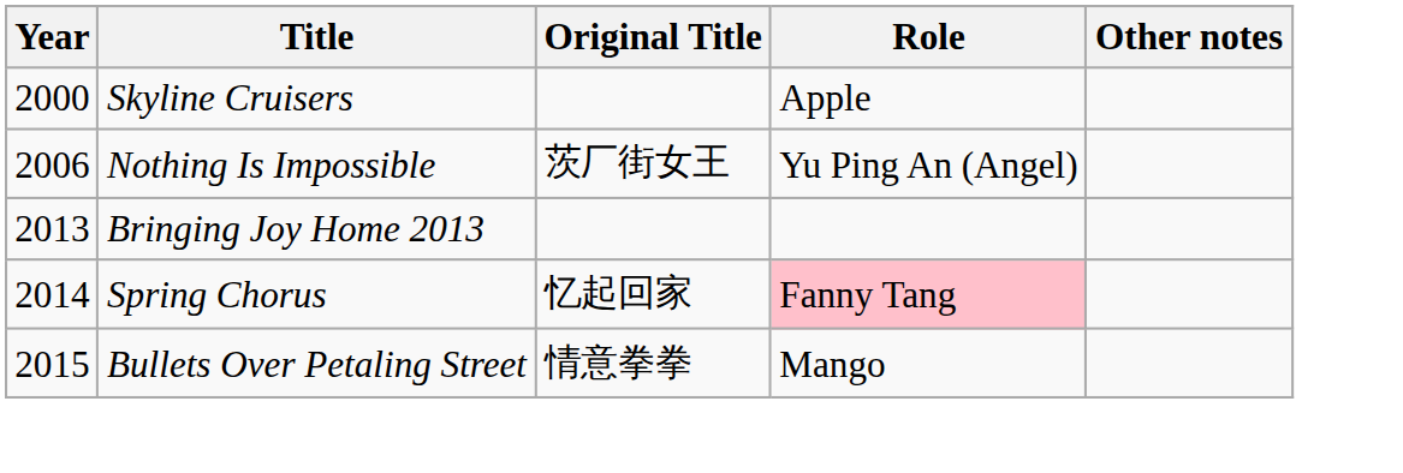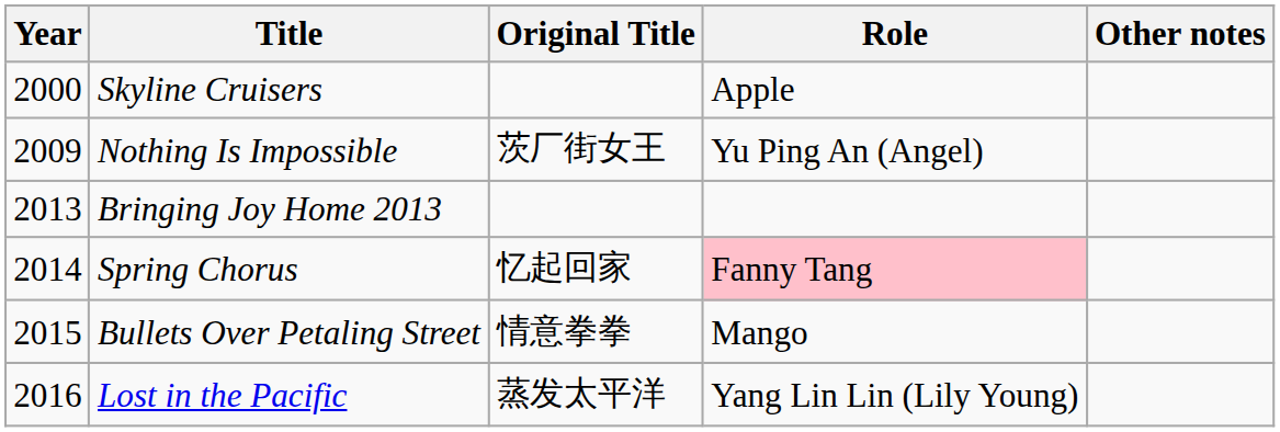 <table class="wikitable" style="font-size: 95%;">
 <tr>
 <th>Year</th>
 <th>Title</th>
 <th>Original Title</th>
 <th>Role</th>
 <th>Other notes</th>
 </tr>
 <tr>
 <td>2000</td>
 <td><em>Skyline Cruisers</em></td>
 <td></td>
 <td>Apple</td>
 <td></td>
 </tr>
 <tr>
-<td>2006</td>
+<td>2009</td>
 <td><em>Nothing Is Impossible</em></td>
 <td>茨厂街女王</td>
 <td>Yu Ping An (Angel)</td>
 <td></td>
 </tr>
 <tr>
 <td>2013</td>
 <td><em>Bringing Joy Home 2013</em></td>
 <td></td>
 <td></td>
 <td></td>
 </tr>
 <tr>
 <td>2014</td>
 <td><em>Spring Chorus</em></td>
 <td>忆起回家</td>
 <td style="background: pink;">Fanny Tang</td>
 <td></td>
 </tr>
 <tr>
 <td>2015</td>
 <td><em>Bullets Over Petaling Street</em></td>
 <td>情意拳拳</td>
 <td>Mango</td>
 <td></td>
 </tr>
+<tr>
+<td>2016</td>
+<td><em><a href='#'>Lost in the Pacific</a></em></td>
+<td>蒸发太平洋</td>
+<td>Yang Lin Lin (Lily Young)</td>
+<td></td>
+</tr>
 </table>
